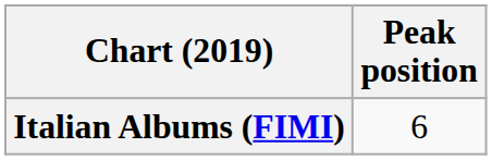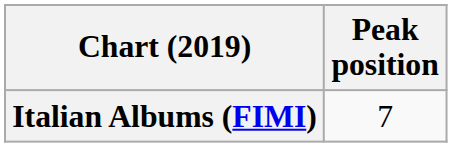 <table class="wikitable plainrowheaders" style="text-align:center">
 <tr>
 <th scope="col">Chart (2019)</th>
 <th scope="col">Peak<br>position</th>
 </tr>
 <tr>
 <th scope="row">Italian Albums (<a href='#'>FIMI</a>)</th>
-<td>6</td>
+<td>7</td>
 </tr>
 </table>
